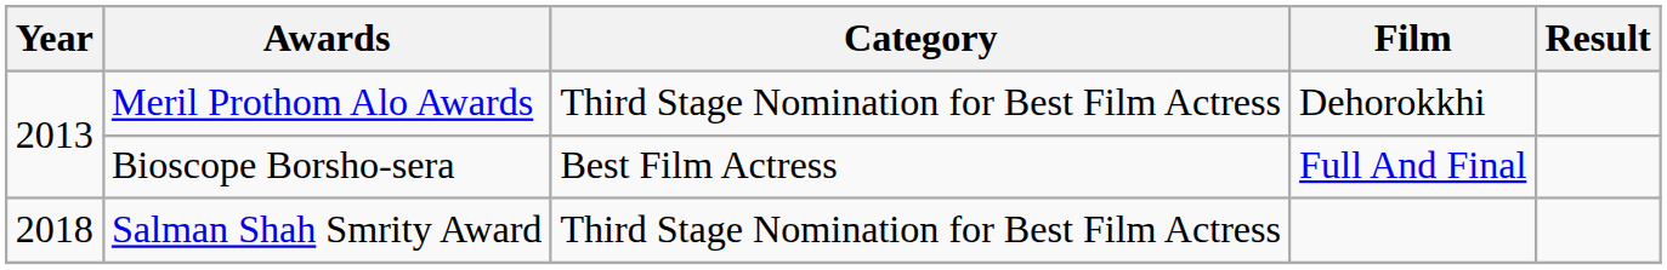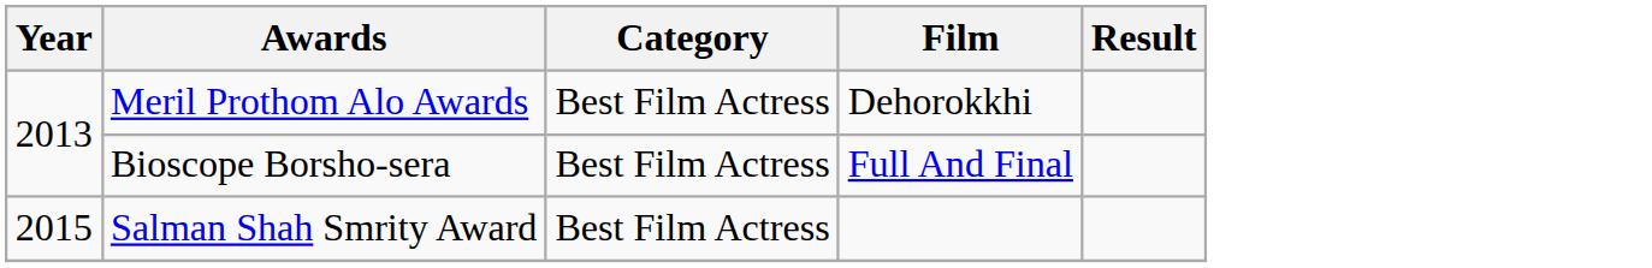 <table class="wikitable sortable" style="font-size:90%">
 <tr style="text-align:center;">
 <th>Year</th>
 <th>Awards</th>
 <th>Category</th>
 <th>Film</th>
 <th>Result</th>
 </tr>
 <tr>
 <td rowspan="2">2013</td>
 <td><a href='#'>Meril Prothom Alo Awards</a></td>
-<td>Third Stage Nomination for Best Film Actress</td>
+<td>Best Film Actress</td>
 <td>Dehorokkhi</td>
 <td></td>
 </tr>
 <tr>
 <td>Bioscope Borsho-sera</td>
 <td>Best Film Actress</td>
 <td><a href='#'>Full And Final</a></td>
 <td></td>
 </tr>
 <tr>
-<td rowspan="1">2018</td>
+<td rowspan="1">2015</td>
 <td><a href='#'>Salman Shah</a> Smrity Award</td>
-<td>Third Stage Nomination for Best Film Actress</td>
+<td>Best Film Actress</td>
 <td></td>
 <td></td>
 </tr>
 <tr>
 </tr>
 </table>
